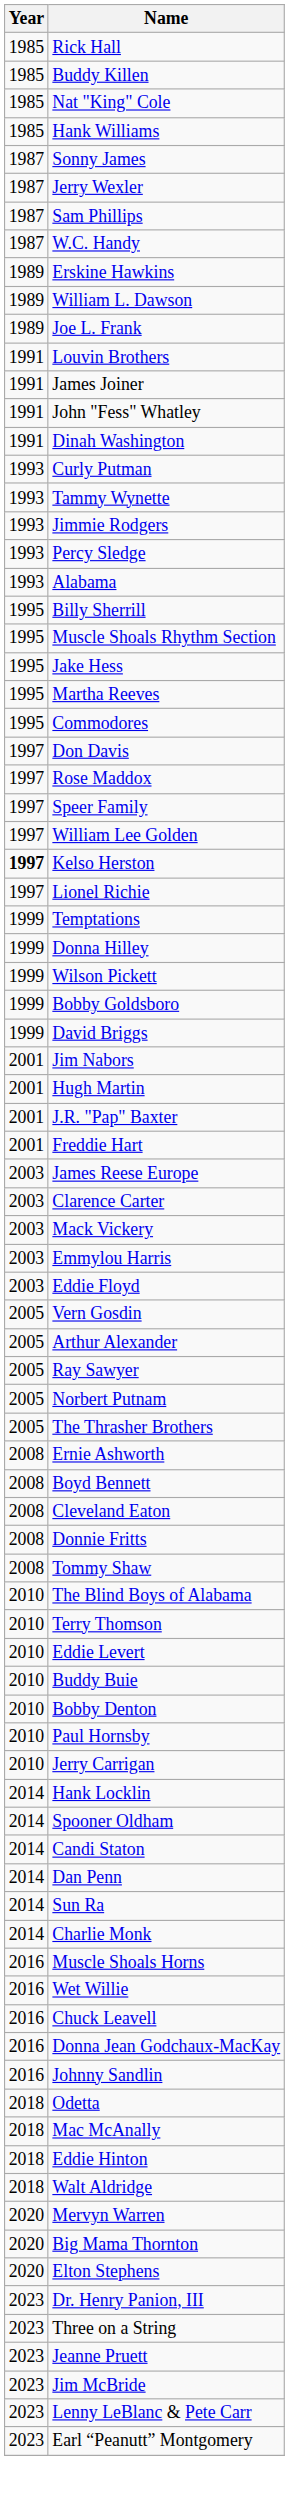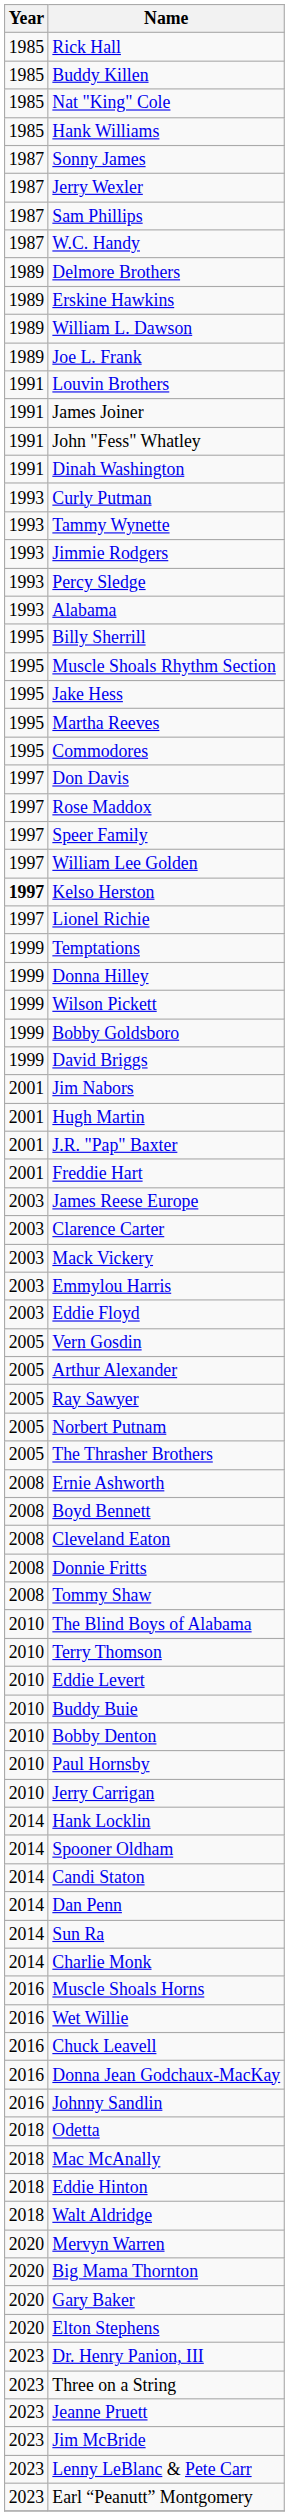 <table class="wikitable sortable">
 <tr>
 <th>Year</th>
 <th>Name</th>
 </tr>
 <tr>
 <td>1985</td>
 <td><a href='#'>Rick Hall</a></td>
 </tr>
 <tr>
 <td>1985</td>
 <td><a href='#'>Buddy Killen</a></td>
 </tr>
 <tr>
 <td>1985</td>
 <td><a href='#'>Nat "King" Cole</a></td>
 </tr>
 <tr>
 <td>1985</td>
 <td><a href='#'>Hank Williams</a></td>
 </tr>
 <tr>
 <td>1987</td>
 <td><a href='#'>Sonny James</a></td>
 </tr>
 <tr>
 <td>1987</td>
 <td><a href='#'>Jerry Wexler</a></td>
 </tr>
 <tr>
 <td>1987</td>
 <td><a href='#'>Sam Phillips</a></td>
 </tr>
 <tr>
 <td>1987</td>
 <td><a href='#'>W.C. Handy</a></td>
+</tr>
+<tr>
+<td>1989</td>
+<td><a href='#'>Delmore Brothers</a></td>
 </tr>
 <tr>
 <td>1989</td>
 <td><a href='#'>Erskine Hawkins</a></td>
 </tr>
 <tr>
 <td>1989</td>
 <td><a href='#'>William L. Dawson</a></td>
 </tr>
 <tr>
 <td>1989</td>
 <td><a href='#'>Joe L. Frank</a></td>
 </tr>
 <tr>
 <td>1991</td>
 <td><a href='#'>Louvin Brothers</a></td>
 </tr>
 <tr>
 <td>1991</td>
 <td>James Joiner</td>
 </tr>
 <tr>
 <td>1991</td>
 <td>John "Fess" Whatley</td>
 </tr>
 <tr>
 <td>1991</td>
 <td><a href='#'>Dinah Washington</a></td>
 </tr>
 <tr>
 <td>1993</td>
 <td><a href='#'>Curly Putman</a></td>
 </tr>
 <tr>
 <td>1993</td>
 <td><a href='#'>Tammy Wynette</a></td>
 </tr>
 <tr>
 <td>1993</td>
 <td><a href='#'>Jimmie Rodgers</a></td>
 </tr>
 <tr>
 <td>1993</td>
 <td><a href='#'>Percy Sledge</a></td>
 </tr>
 <tr>
 <td>1993</td>
 <td><a href='#'>Alabama</a></td>
 </tr>
 <tr>
 <td>1995</td>
 <td><a href='#'>Billy Sherrill</a></td>
 </tr>
 <tr>
 <td>1995</td>
 <td><a href='#'>Muscle Shoals Rhythm Section</a></td>
 </tr>
 <tr>
 <td>1995</td>
 <td><a href='#'>Jake Hess</a></td>
 </tr>
 <tr>
 <td>1995</td>
 <td><a href='#'>Martha Reeves</a></td>
 </tr>
 <tr>
 <td>1995</td>
 <td><a href='#'>Commodores</a></td>
 </tr>
 <tr>
 <td>1997</td>
 <td><a href='#'>Don Davis</a></td>
 </tr>
 <tr>
 <td>1997</td>
 <td><a href='#'>Rose Maddox</a></td>
 </tr>
 <tr>
 <td>1997</td>
 <td><a href='#'>Speer Family</a></td>
 </tr>
 <tr>
 <td>1997</td>
 <td><a href='#'>William Lee Golden</a></td>
 </tr>
 <tr>
 <td><strong>1997</strong></td>
 <td><a href='#'>Kelso Herston</a></td>
 </tr>
 <tr>
 <td>1997</td>
 <td><a href='#'>Lionel Richie</a></td>
 </tr>
 <tr>
 <td>1999</td>
 <td><a href='#'>Temptations</a></td>
 </tr>
 <tr>
 <td>1999</td>
 <td><a href='#'>Donna Hilley</a></td>
 </tr>
 <tr>
 <td>1999</td>
 <td><a href='#'>Wilson Pickett</a></td>
 </tr>
 <tr>
 <td>1999</td>
 <td><a href='#'>Bobby Goldsboro</a></td>
 </tr>
 <tr>
 <td>1999</td>
 <td><a href='#'>David Briggs</a></td>
 </tr>
 <tr>
 <td>2001</td>
 <td><a href='#'>Jim Nabors</a></td>
 </tr>
 <tr>
 <td>2001</td>
 <td><a href='#'>Hugh Martin</a></td>
 </tr>
 <tr>
 <td>2001</td>
 <td><a href='#'>J.R. "Pap" Baxter</a></td>
 </tr>
 <tr>
 <td>2001</td>
 <td><a href='#'>Freddie Hart</a></td>
 </tr>
 <tr>
 <td>2003</td>
 <td><a href='#'>James Reese Europe</a></td>
 </tr>
 <tr>
 <td>2003</td>
 <td><a href='#'>Clarence Carter</a></td>
 </tr>
 <tr>
 <td>2003</td>
 <td><a href='#'>Mack Vickery</a></td>
 </tr>
 <tr>
 <td>2003</td>
 <td><a href='#'>Emmylou Harris</a></td>
 </tr>
 <tr>
 <td>2003</td>
 <td><a href='#'>Eddie Floyd</a></td>
 </tr>
 <tr>
 <td>2005</td>
 <td><a href='#'>Vern Gosdin</a></td>
 </tr>
 <tr>
 <td>2005</td>
 <td><a href='#'>Arthur Alexander</a></td>
 </tr>
 <tr>
 <td>2005</td>
 <td><a href='#'>Ray Sawyer</a></td>
 </tr>
 <tr>
 <td>2005</td>
 <td><a href='#'>Norbert Putnam</a></td>
 </tr>
 <tr>
 <td>2005</td>
 <td><a href='#'>The Thrasher Brothers</a></td>
 </tr>
 <tr>
 <td>2008</td>
 <td><a href='#'>Ernie Ashworth</a></td>
 </tr>
 <tr>
 <td>2008</td>
 <td><a href='#'>Boyd Bennett</a></td>
 </tr>
 <tr>
 <td>2008</td>
 <td><a href='#'>Cleveland Eaton</a></td>
 </tr>
 <tr>
 <td>2008</td>
 <td><a href='#'>Donnie Fritts</a></td>
 </tr>
 <tr>
 <td>2008</td>
 <td><a href='#'>Tommy Shaw</a></td>
 </tr>
 <tr>
 <td>2010</td>
 <td><a href='#'>The Blind Boys of Alabama</a></td>
 </tr>
 <tr>
 <td>2010</td>
 <td><a href='#'>Terry Thomson</a></td>
 </tr>
 <tr>
 <td>2010</td>
 <td><a href='#'>Eddie Levert</a></td>
 </tr>
 <tr>
 <td>2010</td>
 <td><a href='#'>Buddy Buie</a></td>
 </tr>
 <tr>
 <td>2010</td>
 <td><a href='#'>Bobby Denton</a></td>
 </tr>
 <tr>
 <td>2010</td>
 <td><a href='#'>Paul Hornsby</a></td>
 </tr>
 <tr>
 <td>2010</td>
 <td><a href='#'>Jerry Carrigan</a></td>
 </tr>
 <tr>
 <td>2014</td>
 <td><a href='#'>Hank Locklin</a></td>
 </tr>
 <tr>
 <td>2014</td>
 <td><a href='#'>Spooner Oldham</a></td>
 </tr>
 <tr>
 <td>2014</td>
 <td><a href='#'>Candi Staton</a></td>
 </tr>
 <tr>
 <td>2014</td>
 <td><a href='#'>Dan Penn</a></td>
 </tr>
 <tr>
 <td>2014</td>
 <td><a href='#'>Sun Ra</a></td>
 </tr>
 <tr>
 <td>2014</td>
 <td><a href='#'>Charlie Monk</a></td>
 </tr>
 <tr>
 <td>2016</td>
 <td><a href='#'>Muscle Shoals Horns</a></td>
 </tr>
 <tr>
 <td>2016</td>
 <td><a href='#'>Wet Willie</a></td>
 </tr>
 <tr>
 <td>2016</td>
 <td><a href='#'>Chuck Leavell</a></td>
 </tr>
 <tr>
 <td>2016</td>
 <td><a href='#'>Donna Jean Godchaux-MacKay</a></td>
 </tr>
 <tr>
 <td>2016</td>
 <td><a href='#'>Johnny Sandlin</a></td>
 </tr>
 <tr>
 <td>2018</td>
 <td><a href='#'>Odetta</a></td>
 </tr>
 <tr>
 <td>2018</td>
 <td><a href='#'>Mac McAnally</a></td>
 </tr>
 <tr>
 <td>2018</td>
 <td><a href='#'>Eddie Hinton</a></td>
 </tr>
 <tr>
 <td>2018</td>
 <td><a href='#'>Walt Aldridge</a></td>
 </tr>
 <tr>
 <td>2020</td>
 <td><a href='#'>Mervyn Warren</a></td>
 </tr>
 <tr>
 <td>2020</td>
 <td><a href='#'>Big Mama Thornton</a></td>
 </tr>
 <tr>
 <td>2020</td>
+<td><a href='#'>Gary Baker</a></td>
+</tr>
+<tr>
+<td>2020</td>
 <td><a href='#'>Elton Stephens</a></td>
 </tr>
 <tr>
 <td>2023</td>
 <td><a href='#'>Dr. Henry Panion, III</a></td>
 </tr>
 <tr>
 <td>2023</td>
 <td>Three on a String</td>
 </tr>
 <tr>
 <td>2023</td>
 <td><a href='#'>Jeanne Pruett</a></td>
 </tr>
 <tr>
 <td>2023</td>
 <td><a href='#'>Jim McBride</a></td>
 </tr>
 <tr>
 <td>2023</td>
 <td><a href='#'>Lenny LeBlanc</a> & <a href='#'>Pete Carr</a></td>
 </tr>
 <tr>
 <td>2023</td>
 <td>Earl “Peanutt” Montgomery</td>
 </tr>
 <tr>
 </tr>
 </table>
